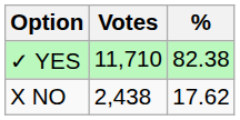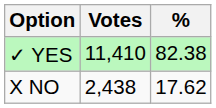 <table class="wikitable">
 <tr>
 <th>Option</th>
 <th>Votes</th>
 <th>%</th>
 </tr>
 <tr>
 <td style=background:#bbf8be>✓ YES</td>
-<td style=background:#bbf8be>11,710</td>
+<td style=background:#bbf8be>11,410</td>
 <td style=background:#bbf8be>82.38</td>
 </tr>
 <tr>
 <td>X NO</td>
 <td>2,438</td>
 <td>17.62</td>
 </tr>
 </table>
